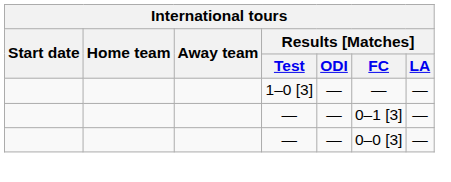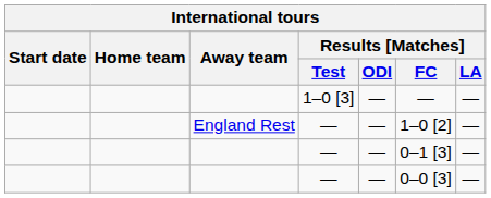 <table class="wikitable">
 <tr>
 <th colspan="7">International tours</th>
 </tr>
 <tr>
 <th rowspan="2">Start date</th>
 <th rowspan="2">Home team</th>
 <th rowspan="2">Away team</th>
 <th colspan="4">Results [Matches]</th>
 </tr>
 <tr>
 <th><a href='#'>Test</a></th>
 <th><a href='#'>ODI</a></th>
 <th><a href='#'>FC</a></th>
 <th><a href='#'>LA</a></th>
 </tr>
 <tr>
 <td><a href='#'></a></td>
 <td></td>
 <td></td>
 <td>1–0 [3]</td>
 <td ; style="text-align:center">—</td>
 <td ; style="text-align:center">—</td>
 <td ; style="text-align:center">—</td>
 </tr>
 <tr>
 <td><a href='#'></a></td>
 <td></td>
+<td><a href='#'>England Rest</a></td>
+<td ; style="text-align:center">—</td>
+<td ; style="text-align:center">—</td>
+<td>1–0 [2]</td>
+<td ; style="text-align:center">—</td>
+</tr>
+<tr>
+<td><a href='#'></a></td>
+<td></td>
 <td></td>
 <td ; style="text-align:center">—</td>
 <td ; style="text-align:center">—</td>
 <td>0–1 [3]</td>
 <td ; style="text-align:center">—</td>
 </tr>
 <tr>
 <td><a href='#'></a></td>
 <td></td>
 <td></td>
 <td ; style="text-align:center">—</td>
 <td ; style="text-align:center">—</td>
 <td>0–0 [3]</td>
 <td ; style="text-align:center">—</td>
 </tr>
 </table>
